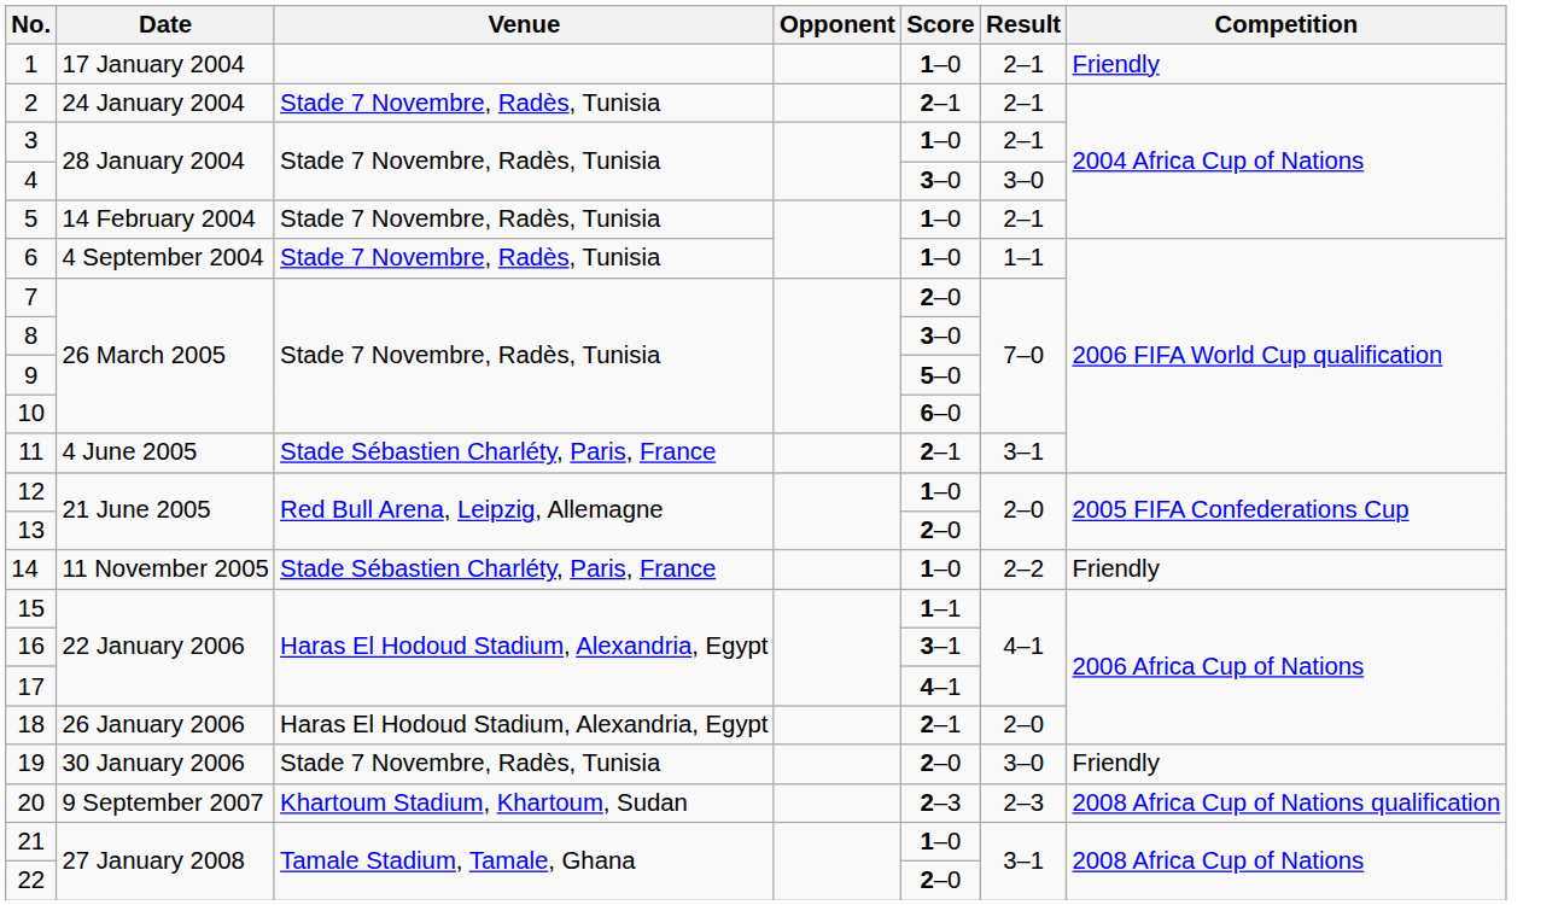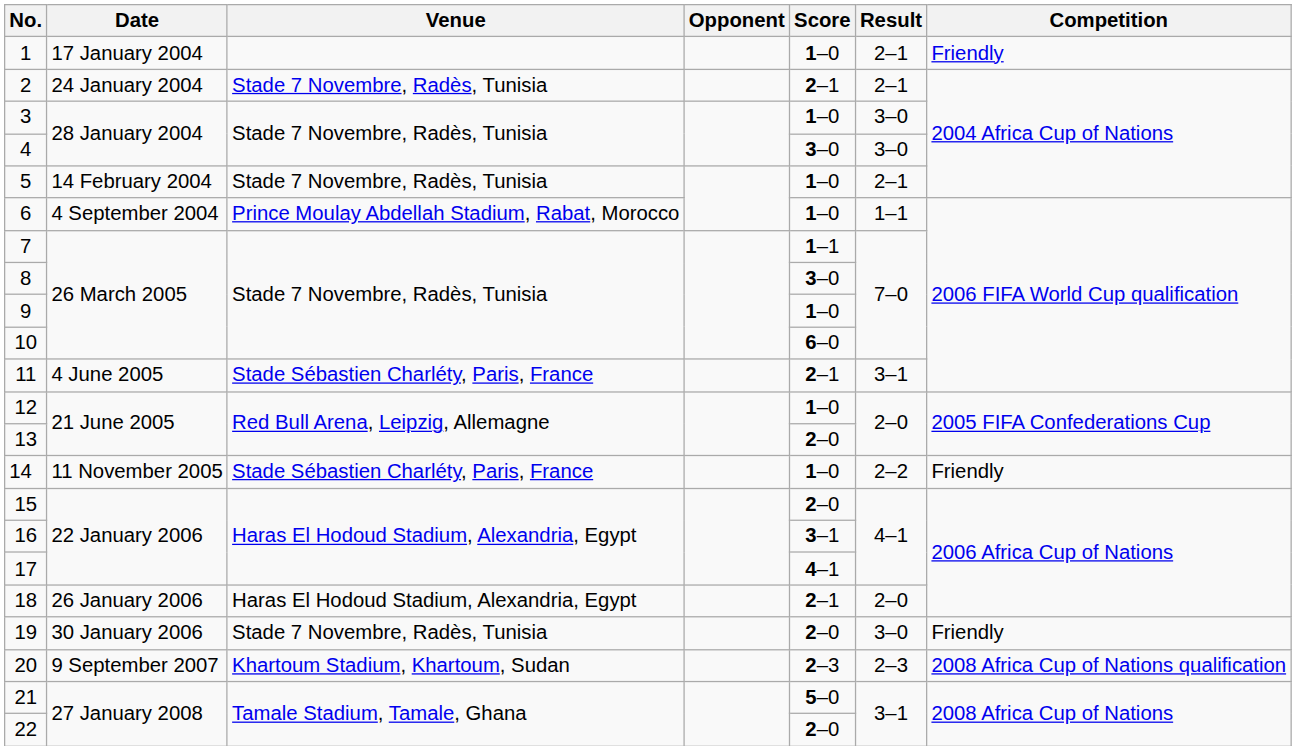 <table class="wikitable">
 <tr>
 <th>No.</th>
 <th>Date</th>
 <th>Venue</th>
 <th>Opponent</th>
 <th>Score</th>
 <th>Result</th>
 <th>Competition</th>
 </tr>
 <tr>
 <td align="center">1</td>
 <td>17 January 2004</td>
 <td></td>
 <td></td>
 <td align="center"><strong>1</strong>–0</td>
 <td align="center">2–1</td>
 <td><a href='#'>Friendly</a></td>
 </tr>
 <tr>
 <td align="center">2</td>
 <td>24 January 2004</td>
 <td><a href='#'>Stade 7 Novembre</a>, <a href='#'>Radès</a>, Tunisia</td>
 <td></td>
 <td align="center"><strong>2</strong>–1</td>
 <td align="center">2–1</td>
 <td rowspan="4"><a href='#'>2004 Africa Cup of Nations</a></td>
 </tr>
 <tr>
 <td align="center">3</td>
 <td rowspan="2">28 January 2004</td>
 <td rowspan="2">Stade 7 Novembre, Radès, Tunisia</td>
 <td rowspan="2"></td>
 <td align="center"><strong>1</strong>–0</td>
-<td align="center">2–1</td>
+<td align="center">3–0</td>
 </tr>
 <tr>
 <td align="center">4</td>
 <td align="center"><strong>3</strong>–0</td>
 <td align="center">3–0</td>
 </tr>
 <tr>
 <td align="center">5</td>
 <td>14 February 2004</td>
 <td>Stade 7 Novembre, Radès, Tunisia</td>
 <td rowspan="2"></td>
 <td align="center"><strong>1</strong>–0</td>
 <td align="center">2–1</td>
 </tr>
 <tr>
 <td align="center">6</td>
 <td>4 September 2004</td>
-<td><a href='#'>Stade 7 Novembre</a>, <a href='#'>Radès</a>, Tunisia</td>
+<td><a href='#'>Prince Moulay Abdellah Stadium</a>, <a href='#'>Rabat</a>, Morocco</td>
 <td align="center"><strong>1</strong>–0</td>
 <td align="center">1–1</td>
 <td rowspan="6"><a href='#'>2006 FIFA World Cup qualification</a></td>
 </tr>
 <tr>
 <td align="center">7</td>
 <td rowspan="4">26 March 2005</td>
 <td rowspan="4">Stade 7 Novembre, Radès, Tunisia</td>
 <td rowspan="4"></td>
-<td align="center"><strong>2</strong>–0</td>
+<td align="center"><strong>1</strong>–1</td>
 <td rowspan="4" align="center">7–0</td>
 </tr>
 <tr>
 <td align="center">8</td>
 <td align="center"><strong>3</strong>–0</td>
 </tr>
 <tr>
 <td align="center">9</td>
-<td align="center"><strong>5</strong>–0</td>
+<td align="center"><strong>1</strong>–0</td>
 </tr>
 <tr>
 <td align="center">10</td>
 <td align="center"><strong>6</strong>–0</td>
 </tr>
 <tr>
 <td align="center">11</td>
 <td>4 June 2005</td>
 <td><a href='#'>Stade Sébastien Charléty</a>, <a href='#'>Paris</a>, <a href='#'>France</a></td>
 <td></td>
 <td align="center"><strong>2</strong>–1</td>
 <td align="center">3–1</td>
 </tr>
 <tr>
 <td align="center">12</td>
 <td rowspan="2">21 June 2005</td>
 <td rowspan="2"><a href='#'>Red Bull Arena</a>, <a href='#'>Leipzig</a>, Allemagne</td>
 <td rowspan="2"></td>
 <td align="center"><strong>1</strong>–0</td>
 <td rowspan="2" align="center">2–0</td>
 <td rowspan="2"><a href='#'>2005 FIFA Confederations Cup</a></td>
 </tr>
 <tr>
 <td align="center">13</td>
 <td align="center"><strong>2</strong>–0</td>
 </tr>
 <tr>
 <td>14</td>
 <td>11 November 2005</td>
 <td><a href='#'>Stade Sébastien Charléty</a>, <a href='#'>Paris</a>, <a href='#'>France</a></td>
 <td></td>
 <td align="center"><strong>1</strong>–0</td>
 <td align="center">2–2</td>
 <td>Friendly</td>
 </tr>
 <tr>
 <td align="center">15</td>
 <td rowspan="3">22 January 2006</td>
 <td rowspan="3"><a href='#'>Haras El Hodoud Stadium</a>, <a href='#'>Alexandria</a>, Egypt</td>
 <td rowspan="3"></td>
-<td align="center"><strong>1</strong>–1</td>
+<td align="center"><strong>2</strong>–0</td>
 <td rowspan="3" align="center">4–1</td>
 <td rowspan="4"><a href='#'>2006 Africa Cup of Nations</a></td>
 </tr>
 <tr>
 <td align="center">16</td>
 <td align="center"><strong>3</strong>–1</td>
 </tr>
 <tr>
 <td align="center">17</td>
 <td align="center"><strong>4</strong>–1</td>
 </tr>
 <tr>
 <td align="center">18</td>
 <td>26 January 2006</td>
 <td>Haras El Hodoud Stadium, Alexandria, Egypt</td>
 <td></td>
 <td align="center"><strong>2</strong>–1</td>
 <td align="center">2–0</td>
 </tr>
 <tr>
 <td align="center">19</td>
 <td>30 January 2006</td>
 <td>Stade 7 Novembre, Radès, Tunisia</td>
 <td></td>
 <td align="center"><strong>2</strong>–0</td>
 <td align="center">3–0</td>
 <td>Friendly</td>
 </tr>
 <tr>
 <td align="center">20</td>
 <td>9 September 2007</td>
 <td><a href='#'>Khartoum Stadium</a>, <a href='#'>Khartoum</a>, Sudan</td>
 <td></td>
 <td align="center"><strong>2</strong>–3</td>
 <td align="center">2–3</td>
 <td><a href='#'>2008 Africa Cup of Nations qualification</a></td>
 </tr>
 <tr>
 <td align="center">21</td>
 <td rowspan="2">27 January 2008</td>
 <td rowspan="2"><a href='#'>Tamale Stadium</a>, <a href='#'>Tamale</a>, Ghana</td>
 <td rowspan="2"></td>
-<td align="center"><strong>1</strong>–0</td>
+<td align="center"><strong>5</strong>–0</td>
 <td rowspan="2" align="center">3–1</td>
 <td rowspan="2"><a href='#'>2008 Africa Cup of Nations</a></td>
 </tr>
 <tr>
 <td align="center">22</td>
 <td align="center"><strong>2</strong>–0</td>
 </tr>
 </table>
